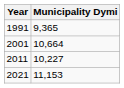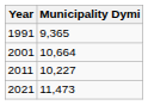 <table class=wikitable>
 <tr>
 <th>Year</th>
 <th>Municipality Dymi</th>
 </tr>
 <tr ---->
 <td>1991</td>
 <td>9,365</td>
 </tr>
 <tr ---->
 <td>2001</td>
 <td>10,664</td>
 </tr>
 <tr ---->
 <td>2011</td>
 <td>10,227</td>
 </tr>
 <tr ---->
 <td>2021</td>
-<td>11,153</td>
+<td>11,473</td>
 </tr>
 </table>
